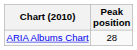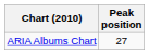 <table class="wikitable">
 <tr>
 <th>Chart (2010)</th>
 <th>Peak<br>position</th>
 </tr>
 <tr>
 <td><a href='#'>ARIA Albums Chart</a></td>
-<td style="text-align:center;">28</td>
+<td style="text-align:center;">27</td>
 </tr>
 </table>
